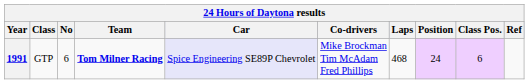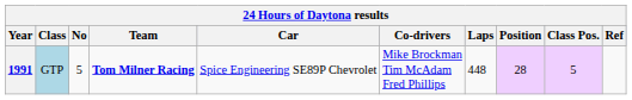 <table class="wikitable" style="font-size:90%">
 <tr>
 <th colspan=45><a href='#'>24 Hours of Daytona</a> results</th>
 </tr>
 <tr style="background:#abbbdd;">
 <th>Year</th>
 <th>Class</th>
 <th>No</th>
 <th>Team</th>
 <th>Car</th>
 <th>Co-drivers</th>
 <th>Laps</th>
 <th>Position</th>
 <th>Class Pos.</th>
 <th>Ref</th>
 </tr>
 <tr>
 <th><a href='#'>1991</a></th>
-<td align=center>GTP</td>
-<td align=center>6</td>
+<td align=center style="background: lightblue;">GTP</td>
+<td align=center>5</td>
 <td><strong> <a href='#'>Tom Milner Racing</a></strong></td>
-<td style="background: lavender;"><a href='#'>Spice Engineering</a> SE89P Chevrolet</td>
+<td><a href='#'>Spice Engineering</a> SE89P Chevrolet</td>
 <td> <a href='#'>Mike Brockman</a><br> <a href='#'>Tim McAdam</a><br> <a href='#'>Fred Phillips</a></td>
-<td>468</td>
-<td style="background:#EFCFFF;" align=center>24 </td>
-<td style="background:#EFCFFF;" align=center>6 </td>
+<td>448</td>
+<td style="background:#EFCFFF;" align=center>28 </td>
+<td style="background:#EFCFFF;" align=center>5 </td>
 <td></td>
 </tr>
 </table>
